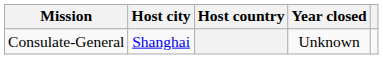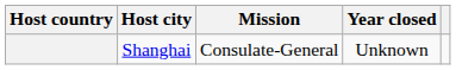 <table class="wikitable plainrowheaders" style="text-align:center;">
 <tr>
+<th scope="col">Host country</th>
+<th scope="col">Host city</th>
 <th scope="col">Mission</th>
-<th scope="col">Host city</th>
-<th scope="col">Host country</th>
 <th scope="col">Year closed</th>
 <th scope="col"></th>
 </tr>
 <tr>
+<th scope="row"></th>
+<td><a href='#'>Shanghai</a></td>
 <td>Consulate-General</td>
-<td><a href='#'>Shanghai</a></td>
-<th scope="row"></th>
 <td>Unknown</td>
 <td></td>
 </tr>
 </table>
